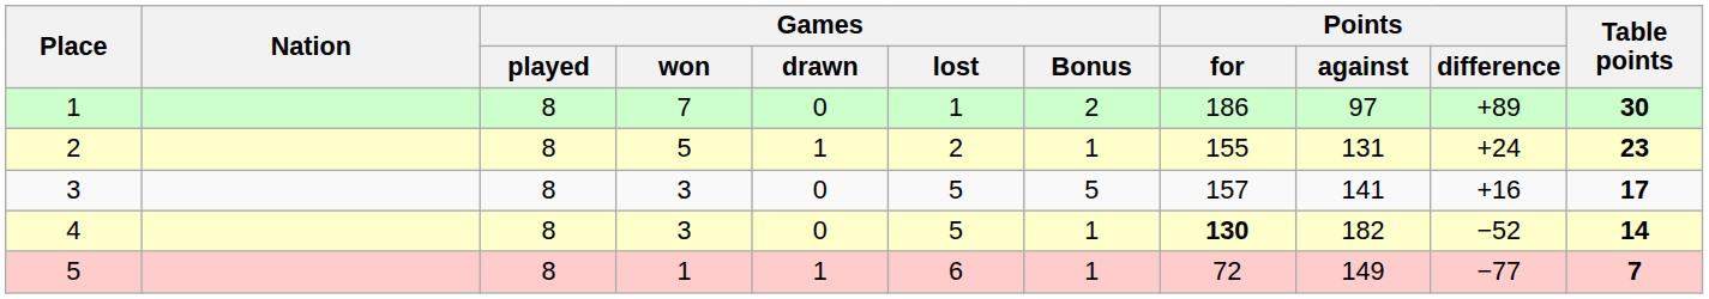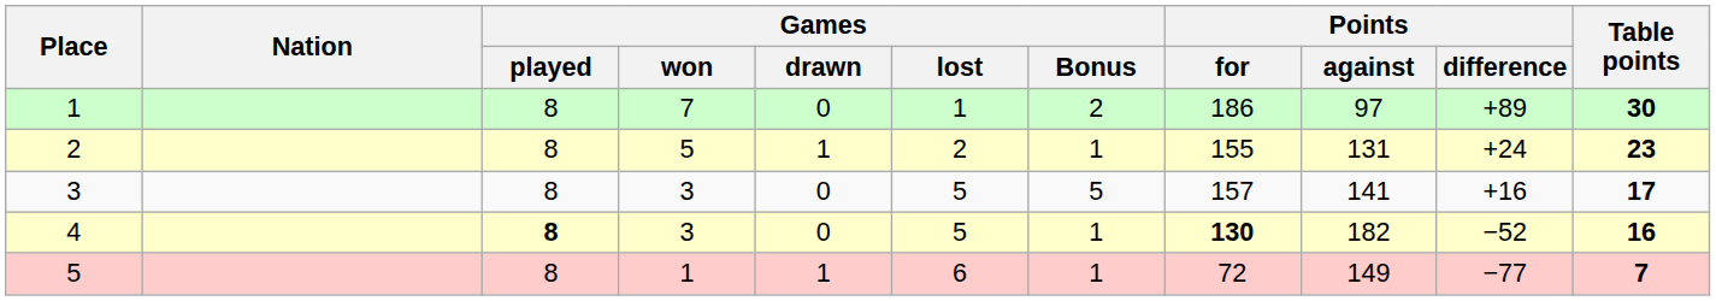 <table class="wikitable">
 <tr>
 <th rowspan=2 width="8%">Place</th>
 <th rowspan=2 width="20%">Nation</th>
 <th colspan=5 width="40%">Games</th>
 <th colspan=3 width="24%">Points</th>
 <th rowspan=2 width="10%">Table<br>points</th>
 </tr>
 <tr>
 <th width="8%">played</th>
 <th width="8%">won</th>
 <th width="8%">drawn</th>
 <th width="8%">lost</th>
 <th width="8%">Bonus</th>
 <th width="8%">for</th>
 <th width="8%">against</th>
 <th width="8%">difference</th>
 </tr>
 <tr align=center bgcolor="#ccffcc">
 <td>1</td>
 <td align=left></td>
 <td>8</td>
 <td>7</td>
 <td>0</td>
 <td>1</td>
 <td>2</td>
 <td>186</td>
 <td>97</td>
 <td>+89</td>
 <td><strong>30</strong></td>
 </tr>
 <tr align=center bgcolor="#ffffcc">
 <td>2</td>
 <td align=left></td>
 <td>8</td>
 <td>5</td>
 <td>1</td>
 <td>2</td>
 <td>1</td>
 <td>155</td>
 <td>131</td>
 <td>+24</td>
 <td><strong>23</strong></td>
 </tr>
 <tr align=center>
 <td>3</td>
 <td align=left></td>
 <td>8</td>
 <td>3</td>
 <td>0</td>
 <td>5</td>
 <td>5</td>
 <td>157</td>
 <td>141</td>
 <td>+16</td>
 <td><strong>17</strong></td>
 </tr>
 <tr align=center bgcolor="#ffffcc">
 <td>4</td>
 <td align=left></td>
-<td>8</td>
+<td><strong>8</strong></td>
 <td>3</td>
 <td>0</td>
 <td>5</td>
 <td>1</td>
 <td><strong>130</strong></td>
 <td>182</td>
 <td>−52</td>
-<td><strong>14</strong></td>
+<td><strong>16</strong></td>
 </tr>
 <tr align=center bgcolor="#ffcccc">
 <td>5</td>
 <td align=left></td>
 <td>8</td>
 <td>1</td>
 <td>1</td>
 <td>6</td>
 <td>1</td>
 <td>72</td>
 <td>149</td>
 <td>−77</td>
 <td><strong>7</strong></td>
 </tr>
 </table>
